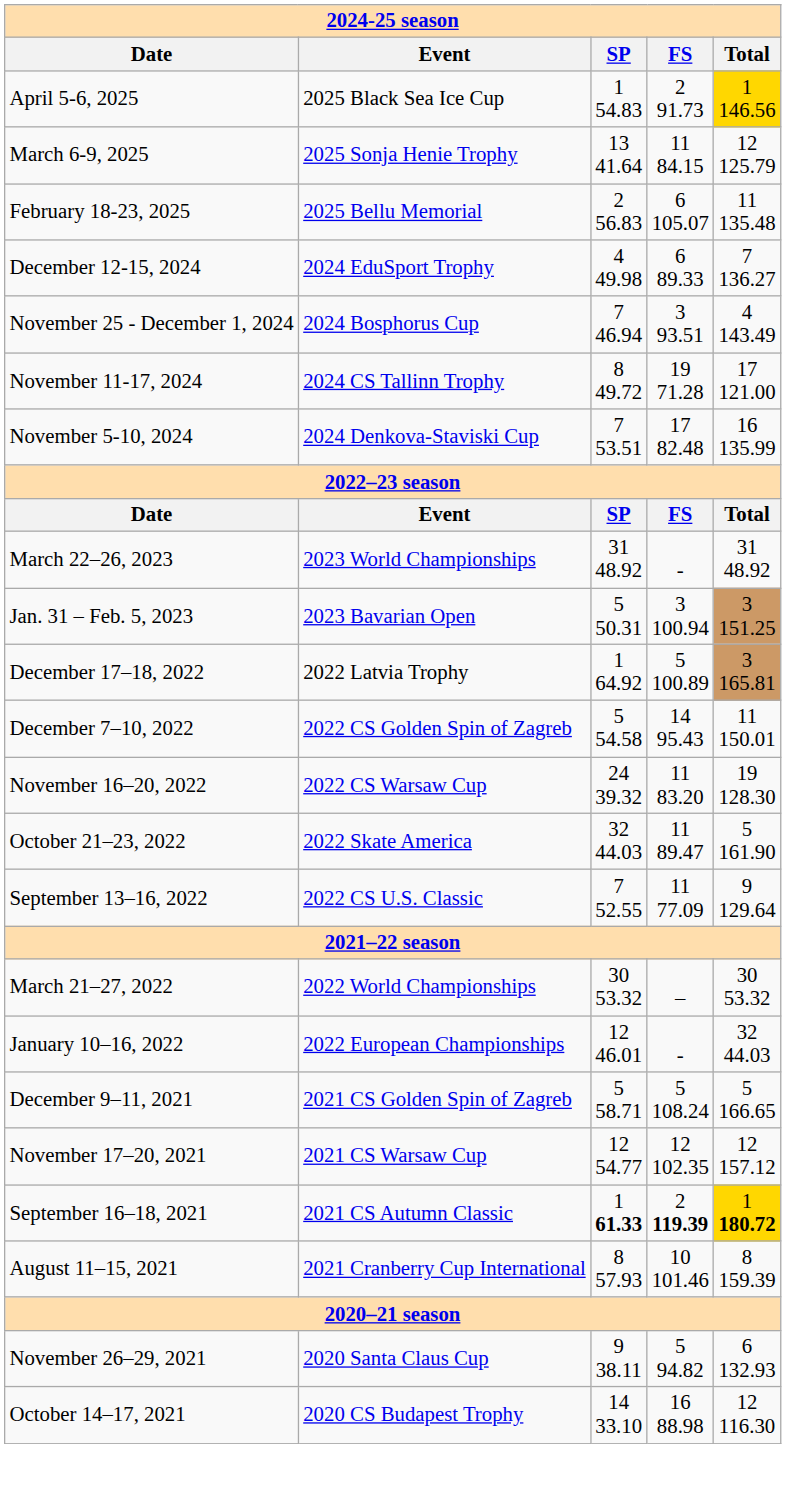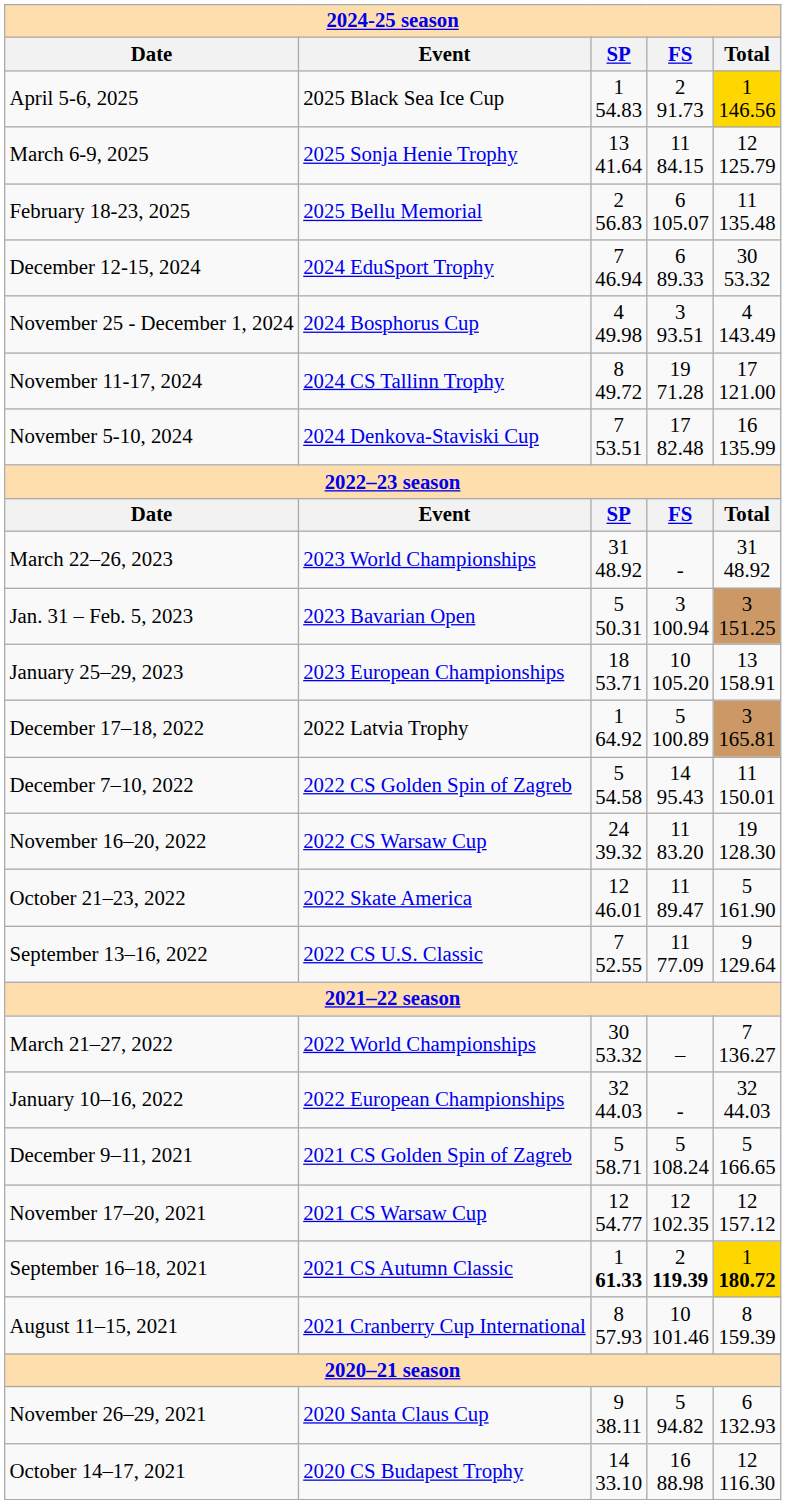 <table class="wikitable">
 <tr>
 <td colspan="5" style="background-color: #ffdead; " align="center"><a href='#'><strong>2024-25 season</strong></a></td>
 </tr>
 <tr>
 <th>Date</th>
 <th>Event</th>
 <th><a href='#'>SP</a></th>
 <th><a href='#'>FS</a></th>
 <th>Total</th>
 </tr>
 <tr>
 <td>April 5-6, 2025</td>
 <td>2025 Black Sea Ice Cup</td>
 <td align="center">1 <br> 54.83</td>
 <td align="center">2 <br> 91.73</td>
 <td align="center" bgcolor=gold>1 <br> 146.56</td>
 </tr>
 <tr>
 <td>March 6-9, 2025</td>
 <td><a href='#'>2025 Sonja Henie Trophy</a></td>
 <td align="center">13 <br> 41.64</td>
 <td align="center">11 <br> 84.15</td>
 <td align="center">12 <br> 125.79</td>
 </tr>
 <tr>
 <td>February 18-23, 2025</td>
 <td><a href='#'>2025 Bellu Memorial</a></td>
 <td align="center">2 <br> 56.83</td>
 <td align="center">6 <br> 105.07</td>
 <td align="center">11 <br> 135.48</td>
 </tr>
 <tr>
 <td>December 12-15, 2024</td>
 <td><a href='#'>2024 EduSport Trophy</a></td>
-<td align="center">4 <br> 49.98</td>
+<td align="center">7 <br> 46.94</td>
 <td align="center">6 <br> 89.33</td>
-<td align="center">7 <br> 136.27</td>
+<td align="center">30 <br> 53.32</td>
 </tr>
 <tr>
 <td>November 25 - December 1, 2024</td>
 <td><a href='#'>2024 Bosphorus Cup</a></td>
-<td align="center">7 <br> 46.94</td>
+<td align="center">4 <br> 49.98</td>
 <td align="center">3 <br> 93.51</td>
 <td align="center">4 <br> 143.49</td>
 </tr>
 <tr>
 <td>November 11-17, 2024</td>
 <td><a href='#'>2024 CS Tallinn Trophy</a></td>
 <td align="center">8 <br> 49.72</td>
 <td align="center">19 <br> 71.28</td>
 <td align="center">17 <br> 121.00</td>
 </tr>
 <tr>
 <td>November 5-10, 2024</td>
 <td><a href='#'>2024 Denkova-Staviski Cup</a></td>
 <td align="center">7 <br> 53.51</td>
 <td align="center">17 <br> 82.48</td>
 <td align="center">16 <br> 135.99</td>
 </tr>
 <tr>
 <td colspan="5" style="background-color: #ffdead; " align="center"><a href='#'><strong>2022–23 season</strong></a></td>
 </tr>
 <tr>
 <th>Date</th>
 <th>Event</th>
 <th><a href='#'>SP</a></th>
 <th><a href='#'>FS</a></th>
 <th>Total</th>
 </tr>
 <tr>
 <td>March 22–26, 2023</td>
 <td><a href='#'>2023 World Championships</a></td>
 <td align="center">31 <br> 48.92</td>
 <td align="center"><br> -</td>
 <td align="center">31 <br> 48.92</td>
 </tr>
 <tr>
 <td>Jan. 31 – Feb. 5, 2023</td>
 <td><a href='#'>2023 Bavarian Open</a></td>
 <td align="center">5 <br> 50.31</td>
 <td align="center">3 <br> 100.94</td>
 <td align="center" bgcolor="#cc9966">3 <br> 151.25</td>
 </tr>
 <tr>
+<td>January 25–29, 2023</td>
+<td><a href='#'>2023 European Championships</a></td>
+<td align="center">18 <br> 53.71</td>
+<td align="center">10 <br> 105.20</td>
+<td align="center">13 <br> 158.91</td>
+</tr>
+<tr>
 <td>December 17–18, 2022</td>
 <td>2022 Latvia Trophy</td>
 <td align="center">1 <br> 64.92</td>
 <td align="center">5 <br> 100.89</td>
 <td align="center" bgcolor="#cc9966">3 <br> 165.81</td>
 </tr>
 <tr>
 <td>December 7–10, 2022</td>
 <td><a href='#'>2022 CS Golden Spin of Zagreb</a></td>
 <td align="center">5 <br> 54.58</td>
 <td align="center">14 <br> 95.43</td>
 <td align="center">11 <br> 150.01</td>
 </tr>
 <tr>
 <td>November 16–20, 2022</td>
 <td><a href='#'>2022 CS Warsaw Cup</a></td>
 <td align="center">24 <br> 39.32</td>
 <td align="center">11 <br> 83.20</td>
 <td align="center">19 <br> 128.30</td>
 </tr>
 <tr>
 <td>October 21–23, 2022</td>
 <td><a href='#'>2022 Skate America</a></td>
-<td align="center">32 <br> 44.03</td>
+<td align="center">12 <br> 46.01</td>
 <td align="center">11 <br> 89.47</td>
 <td align="center">5 <br> 161.90</td>
 </tr>
 <tr>
 <td>September 13–16, 2022</td>
 <td><a href='#'>2022 CS U.S. Classic</a></td>
 <td align="center">7 <br> 52.55</td>
 <td align="center">11 <br> 77.09</td>
 <td align="center">9 <br> 129.64</td>
 </tr>
 <tr>
 <td colspan="5" style="background-color: #ffdead; " align="center"><a href='#'><strong>2021–22 season</strong></a></td>
 </tr>
 <tr>
 <td>March 21–27, 2022</td>
 <td><a href='#'>2022 World Championships</a></td>
 <td align="center">30 <br> 53.32</td>
 <td align="center"><br> –</td>
-<td align="center">30 <br> 53.32</td>
+<td align="center">7 <br> 136.27</td>
 </tr>
 <tr>
 <td>January 10–16, 2022</td>
 <td><a href='#'>2022 European Championships</a></td>
-<td align="center">12 <br> 46.01</td>
+<td align="center">32 <br> 44.03</td>
 <td align="center"><br> -</td>
 <td align="center">32 <br> 44.03</td>
 </tr>
 <tr>
 <td>December 9–11, 2021</td>
 <td><a href='#'>2021 CS Golden Spin of Zagreb</a></td>
 <td align="center">5 <br> 58.71</td>
 <td align="center">5 <br> 108.24</td>
 <td align="center">5 <br> 166.65</td>
 </tr>
 <tr>
 <td>November 17–20, 2021</td>
 <td><a href='#'>2021 CS Warsaw Cup</a></td>
 <td align="center">12 <br> 54.77</td>
 <td align="center">12 <br> 102.35</td>
 <td align="center">12 <br> 157.12</td>
 </tr>
 <tr>
 <td>September 16–18, 2021</td>
 <td><a href='#'>2021 CS Autumn Classic</a></td>
 <td align="center">1 <br> <strong>61.33</strong></td>
 <td align="center">2 <br> <strong>119.39</strong></td>
 <td align="center" bgcolor="gold">1 <br> <strong>180.72</strong></td>
 </tr>
 <tr>
 <td>August 11–15, 2021</td>
 <td><a href='#'>2021 Cranberry Cup International</a></td>
 <td align="center">8 <br> 57.93</td>
 <td align="center">10 <br> 101.46</td>
 <td align="center">8 <br> 159.39</td>
 </tr>
 <tr>
 <td colspan="5" style="background-color: #ffdead; " align="center"><a href='#'><strong>2020–21 season</strong></a></td>
 </tr>
 <tr>
 <td>November 26–29, 2021</td>
 <td><a href='#'>2020 Santa Claus Cup</a></td>
 <td align="center">9 <br> 38.11</td>
 <td align="center">5 <br> 94.82</td>
 <td align="center">6 <br> 132.93</td>
 </tr>
 <tr>
 <td>October 14–17, 2021</td>
 <td><a href='#'>2020 CS Budapest Trophy</a></td>
 <td align="center">14 <br> 33.10</td>
 <td align="center">16 <br> 88.98</td>
 <td align="center">12 <br> 116.30</td>
 </tr>
 </table>
